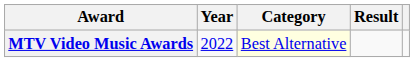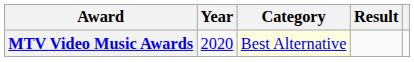 <table class="wikitable sortable plainrowheaders">
 <tr>
 <th scope="col">Award</th>
 <th scope="col">Year</th>
 <th scope="col">Category</th>
 <th scope="col">Result</th>
 <th scope="col" class="unsortable"></th>
 </tr>
 <tr>
 <th scope="row"><a href='#'>MTV Video Music Awards</a></th>
-<td align=center><a href='#'>2022</a></td>
+<td align=center><a href='#'>2020</a></td>
 <td align=center style="background: lightyellow;"><a href='#'>Best Alternative</a></td>
 <td></td>
 <td align=center></td>
 </tr>
 </table>
